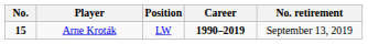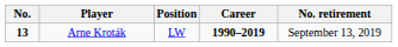 <table class="wikitable sortable" style="text-align:center">
 <tr>
 <th style="width:40px;">No.</th>
 <th style="width:150px;">Player</th>
 <th style="width:40px;">Position</th>
 <th style="width:100px;">Career</th>
 <th style="width:150px;">No. retirement</th>
 </tr>
 <tr>
-<td><strong>15</strong></td>
+<td><strong>13</strong></td>
 <td><a href='#'>Arne Kroták</a></td>
 <td><a href='#'>LW</a></td>
 <td><strong>1990–2019</strong></td>
 <td>September 13, 2019</td>
 </tr>
 </table>
